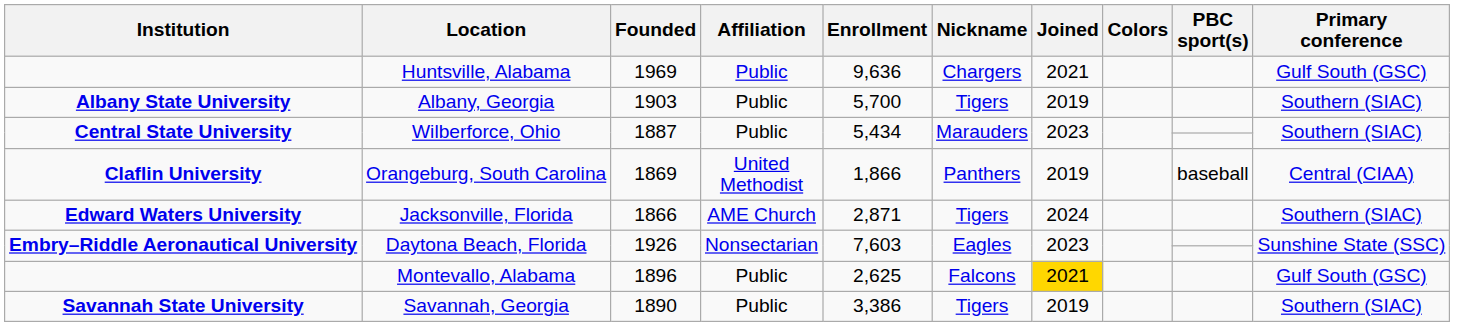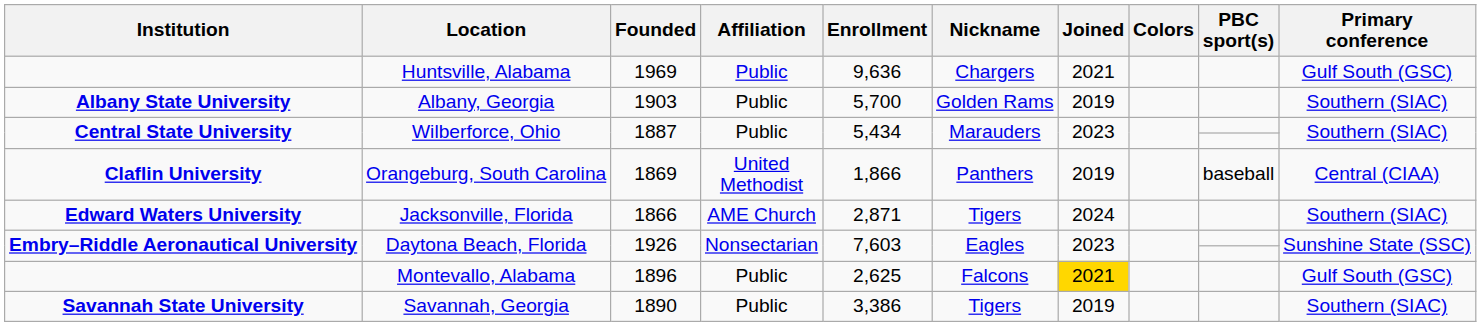 <table class="wikitable sortable" style="text-align:center">
 <tr>
 <th>Institution</th>
 <th>Location</th>
 <th>Founded</th>
 <th>Affiliation</th>
 <th>Enrollment</th>
 <th>Nickname</th>
 <th>Joined</th>
 <th class="unsortable">Colors</th>
 <th>PBC<br>sport(s)</th>
 <th>Primary<br>conference</th>
 </tr>
 <tr>
 <td></td>
 <td><a href='#'>Huntsville, Alabama</a></td>
 <td>1969</td>
 <td><a href='#'>Public</a></td>
 <td>9,636</td>
 <td><a href='#'>Chargers</a></td>
 <td>2021</td>
 <td></td>
 <td nowrap></td>
 <td><a href='#'>Gulf South (GSC)</a></td>
 </tr>
 <tr>
 <td><strong><a href='#'>Albany State University</a></strong></td>
 <td><a href='#'>Albany, Georgia</a></td>
 <td>1903</td>
 <td>Public</td>
 <td>5,700</td>
-<td><a href='#'>Tigers</a></td>
+<td><a href='#'>Golden Rams</a></td>
 <td>2019</td>
 <td></td>
 <td nowrap></td>
 <td><a href='#'>Southern (SIAC)</a></td>
 </tr>
 <tr>
 <td rowspan=2><strong><a href='#'>Central State University</a></strong></td>
 <td rowspan=2><a href='#'>Wilberforce, Ohio</a></td>
 <td rowspan=2>1887</td>
 <td rowspan=2>Public</td>
 <td rowspan=2>5,434</td>
 <td rowspan=2><a href='#'>Marauders</a></td>
 <td rowspan=2>2023</td>
 <td rowspan=2></td>
 <td nowrap></td>
 <td rowspan=2><a href='#'>Southern (SIAC)</a></td>
 </tr>
 <tr>
 <td nowrap></td>
 </tr>
 <tr>
 <td><strong><a href='#'>Claflin University</a></strong></td>
 <td><a href='#'>Orangeburg, South Carolina</a></td>
 <td>1869</td>
 <td><a href='#'>United<br>Methodist</a></td>
 <td>1,866</td>
 <td><a href='#'>Panthers</a></td>
 <td>2019</td>
 <td></td>
 <td nowrap>baseball</td>
 <td><a href='#'>Central (CIAA)</a></td>
 </tr>
 <tr>
 <td><strong><a href='#'>Edward Waters University</a></strong></td>
 <td><a href='#'>Jacksonville, Florida</a></td>
 <td>1866</td>
 <td><a href='#'>AME Church</a></td>
 <td>2,871</td>
 <td><a href='#'>Tigers</a></td>
 <td>2024</td>
 <td></td>
 <td nowrap></td>
 <td><a href='#'>Southern (SIAC)</a></td>
 </tr>
 <tr>
 <td rowspan=2><strong><a href='#'>Embry–Riddle Aeronautical University</a></strong></td>
 <td rowspan=2><a href='#'>Daytona Beach, Florida</a></td>
 <td rowspan=2>1926</td>
 <td rowspan=2><a href='#'>Nonsectarian</a></td>
 <td rowspan=2>7,603</td>
 <td rowspan=2><a href='#'>Eagles</a></td>
 <td rowspan=2>2023</td>
 <td rowspan=2></td>
 <td nowrap></td>
 <td rowspan=2><a href='#'>Sunshine State (SSC)</a></td>
 </tr>
 <tr>
 <td nowrap></td>
 </tr>
 <tr>
 <td></td>
 <td><a href='#'>Montevallo, Alabama</a></td>
 <td>1896</td>
 <td>Public</td>
 <td>2,625</td>
 <td><a href='#'>Falcons</a></td>
 <td style="background: gold;">2021</td>
 <td></td>
 <td></td>
 <td><a href='#'>Gulf South (GSC)</a></td>
 </tr>
 <tr>
 <td><strong><a href='#'>Savannah State University</a></strong></td>
 <td><a href='#'>Savannah, Georgia</a></td>
 <td>1890</td>
 <td>Public</td>
 <td>3,386</td>
 <td><a href='#'>Tigers</a></td>
 <td>2019</td>
 <td></td>
 <td nowrap></td>
 <td><a href='#'>Southern (SIAC)</a></td>
 </tr>
 </table>
